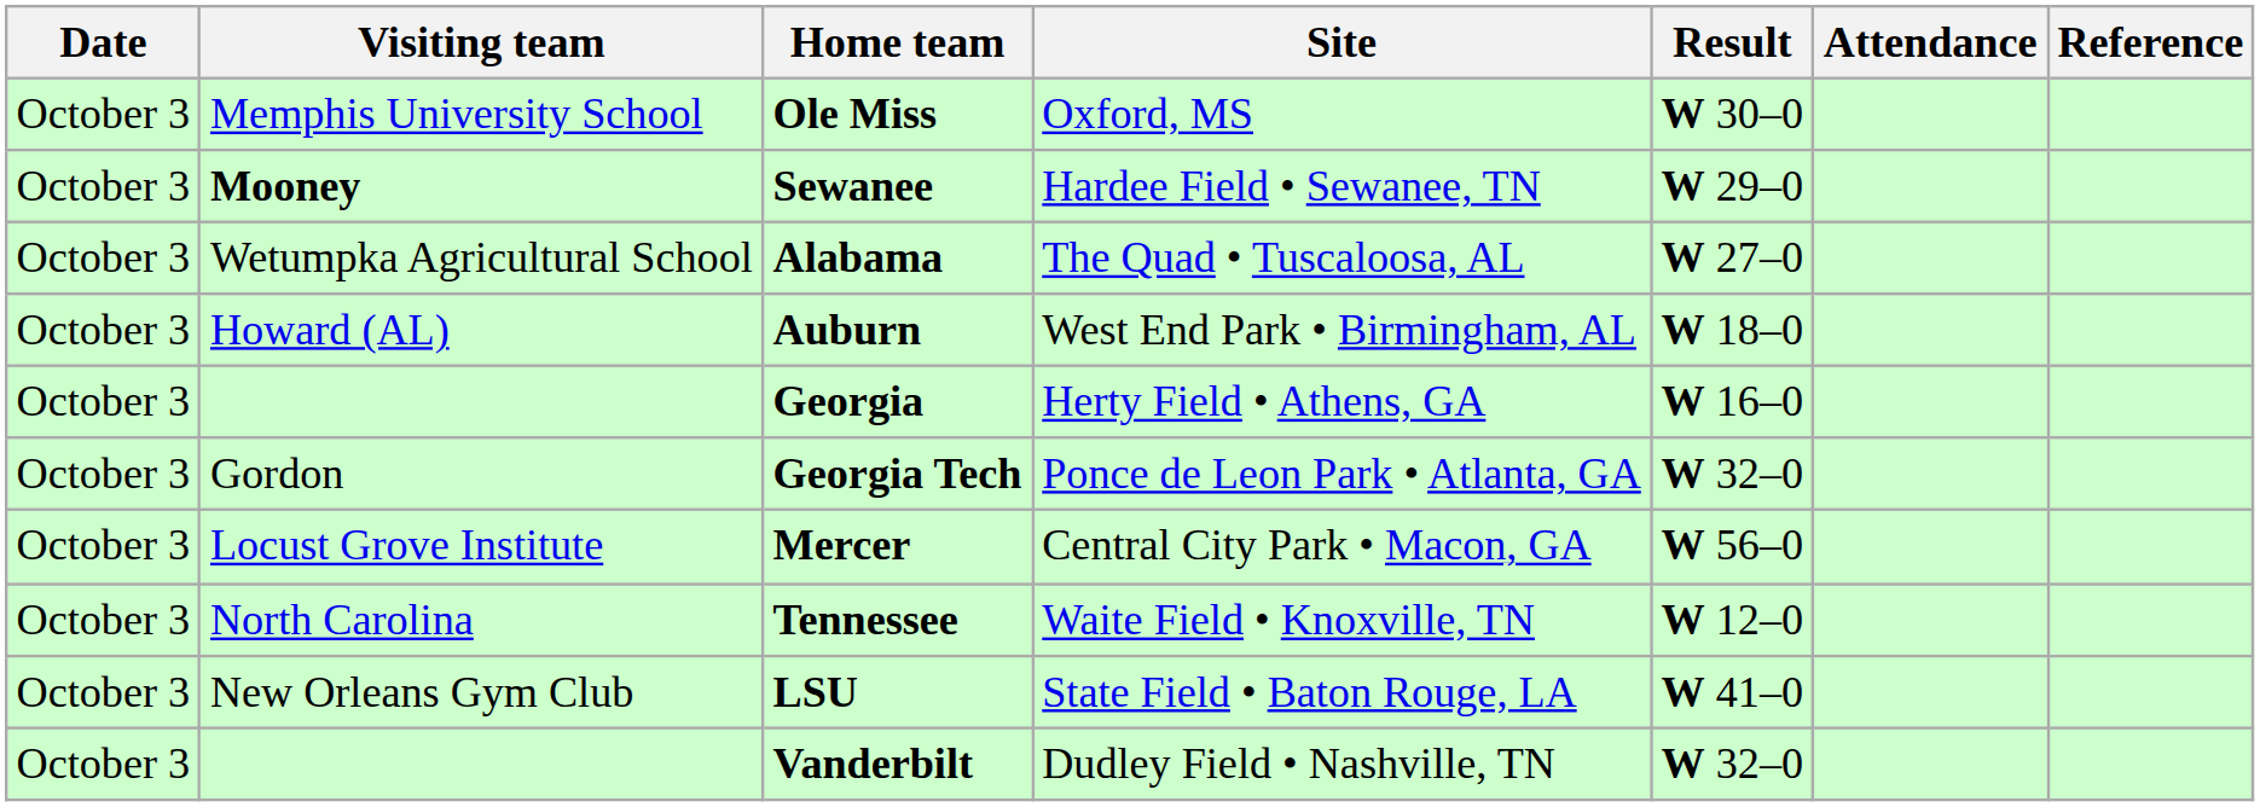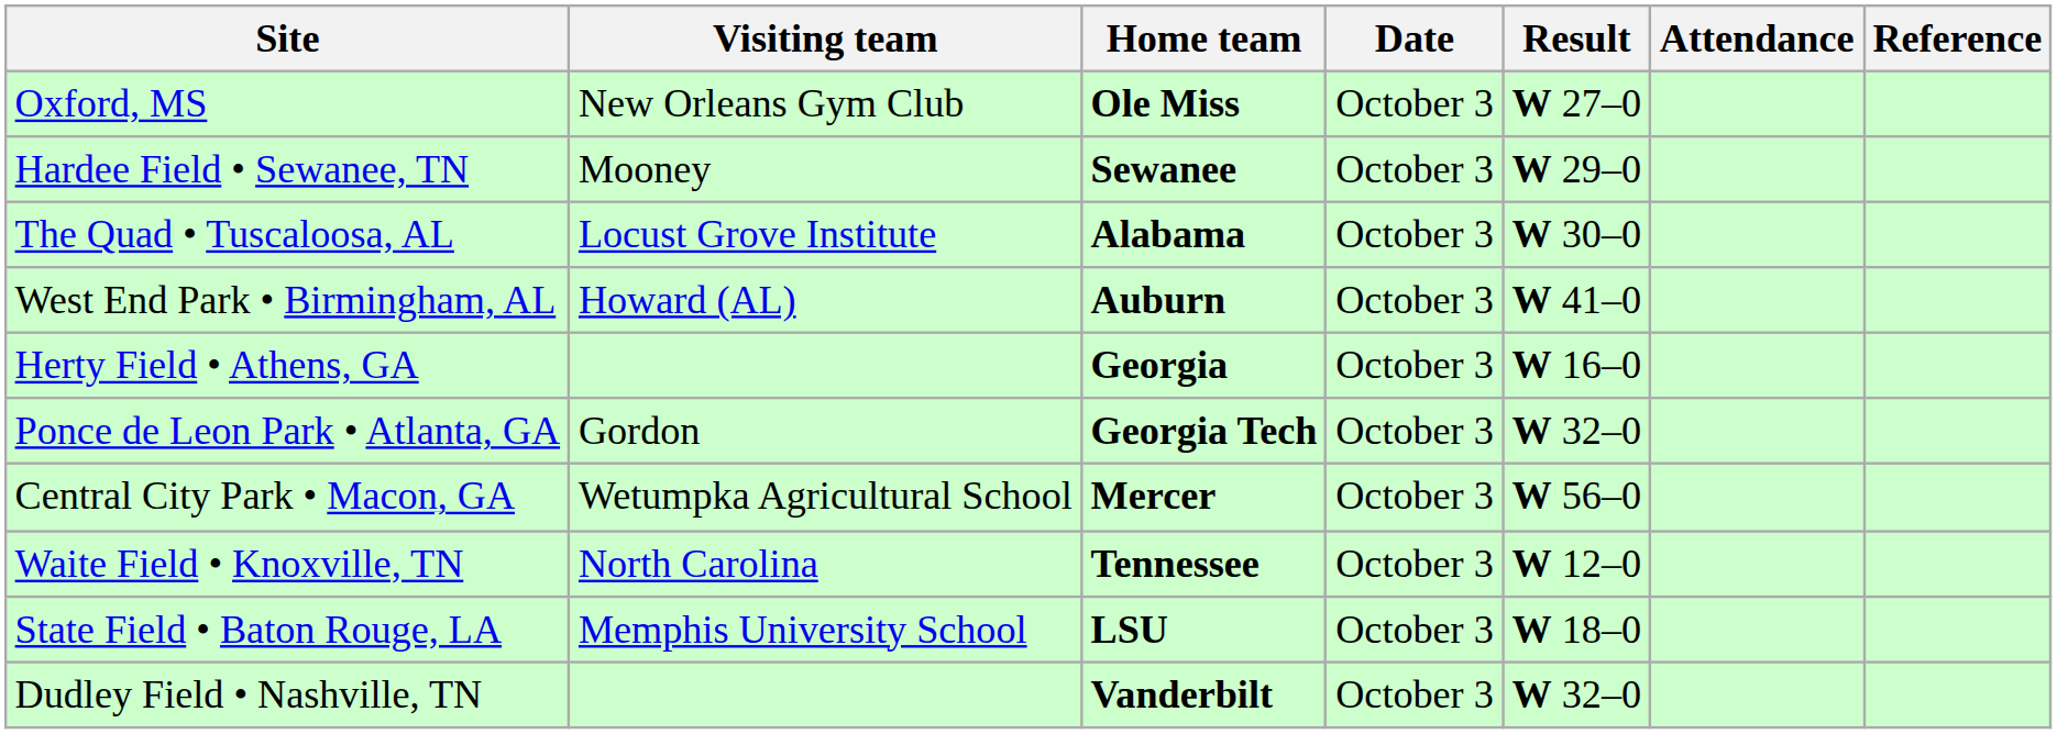 <table class="wikitable" style="font-size:95%;">
 <tr>
-<th>Date</th>
+<th>Site</th>
 <th>Visiting team</th>
 <th>Home team</th>
-<th>Site</th>
+<th>Date</th>
 <th>Result</th>
 <th>Attendance</th>
 <th class="unsortable">Reference</th>
 </tr>
 <tr bgcolor=ccffcc>
+<td><a href='#'>Oxford, MS</a></td>
+<td>New Orleans Gym Club</td>
+<td><strong>Ole Miss</strong></td>
 <td>October 3</td>
-<td><a href='#'>Memphis University School</a></td>
-<td><strong>Ole Miss</strong></td>
-<td><a href='#'>Oxford, MS</a></td>
+<td><strong>W</strong> 27–0</td>
+<td></td>
+<td></td>
+</tr>
+<tr bgcolor=ccffcc>
+<td><a href='#'>Hardee Field</a> • <a href='#'>Sewanee, TN</a></td>
+<td>Mooney</td>
+<td><strong>Sewanee</strong></td>
+<td>October 3</td>
+<td><strong>W</strong> 29–0</td>
+<td></td>
+<td></td>
+</tr>
+<tr bgcolor=ccffcc>
+<td><a href='#'>The Quad</a> • <a href='#'>Tuscaloosa, AL</a></td>
+<td><a href='#'>Locust Grove Institute</a></td>
+<td><strong>Alabama</strong></td>
+<td>October 3</td>
 <td><strong>W</strong> 30–0</td>
 <td></td>
 <td></td>
 </tr>
 <tr bgcolor=ccffcc>
+<td>West End Park • <a href='#'>Birmingham, AL</a></td>
+<td><a href='#'>Howard (AL)</a></td>
+<td><strong>Auburn</strong></td>
 <td>October 3</td>
-<td><strong>Mooney</strong></td>
-<td><strong>Sewanee</strong></td>
-<td><a href='#'>Hardee Field</a> • <a href='#'>Sewanee, TN</a></td>
-<td><strong>W</strong> 29–0</td>
+<td><strong>W</strong> 41–0</td>
 <td></td>
 <td></td>
 </tr>
 <tr bgcolor=ccffcc>
+<td><a href='#'>Herty Field</a> • <a href='#'>Athens, GA</a></td>
+<td></td>
+<td><strong>Georgia</strong></td>
 <td>October 3</td>
-<td>Wetumpka Agricultural School</td>
-<td><strong>Alabama</strong></td>
-<td><a href='#'>The Quad</a> • <a href='#'>Tuscaloosa, AL</a></td>
-<td><strong>W</strong> 27–0</td>
+<td><strong>W</strong> 16–0</td>
 <td></td>
 <td></td>
 </tr>
 <tr bgcolor=ccffcc>
+<td><a href='#'>Ponce de Leon Park</a> • <a href='#'>Atlanta, GA</a></td>
+<td>Gordon</td>
+<td><strong>Georgia Tech</strong></td>
 <td>October 3</td>
-<td><a href='#'>Howard (AL)</a></td>
-<td><strong>Auburn</strong></td>
-<td>West End Park • <a href='#'>Birmingham, AL</a></td>
+<td><strong>W</strong> 32–0</td>
+<td></td>
+<td></td>
+</tr>
+<tr bgcolor=ccffcc>
+<td>Central City Park • <a href='#'>Macon, GA</a></td>
+<td>Wetumpka Agricultural School</td>
+<td><strong>Mercer</strong></td>
+<td>October 3</td>
+<td><strong>W</strong> 56–0</td>
+<td></td>
+<td></td>
+</tr>
+<tr bgcolor=ccffcc>
+<td><a href='#'>Waite Field</a> • <a href='#'>Knoxville, TN</a></td>
+<td><a href='#'>North Carolina</a></td>
+<td><strong>Tennessee</strong></td>
+<td>October 3</td>
+<td><strong>W</strong> 12–0</td>
+<td></td>
+<td></td>
+</tr>
+<tr bgcolor=ccffcc>
+<td><a href='#'>State Field</a> • <a href='#'>Baton Rouge, LA</a></td>
+<td><a href='#'>Memphis University School</a></td>
+<td><strong>LSU</strong></td>
+<td>October 3</td>
 <td><strong>W</strong> 18–0</td>
 <td></td>
 <td></td>
 </tr>
 <tr bgcolor=ccffcc>
-<td>October 3</td>
-<td></td>
-<td><strong>Georgia</strong></td>
-<td><a href='#'>Herty Field</a> • <a href='#'>Athens, GA</a></td>
-<td><strong>W</strong> 16–0</td>
-<td></td>
-<td></td>
-</tr>
-<tr bgcolor=ccffcc>
-<td>October 3</td>
-<td>Gordon</td>
-<td><strong>Georgia Tech</strong></td>
-<td><a href='#'>Ponce de Leon Park</a> • <a href='#'>Atlanta, GA</a></td>
-<td><strong>W</strong> 32–0</td>
-<td></td>
-<td></td>
-</tr>
-<tr bgcolor=ccffcc>
-<td>October 3</td>
-<td><a href='#'>Locust Grove Institute</a></td>
-<td><strong>Mercer</strong></td>
-<td>Central City Park • <a href='#'>Macon, GA</a></td>
-<td><strong>W</strong> 56–0</td>
-<td></td>
-<td></td>
-</tr>
-<tr bgcolor=ccffcc>
-<td>October 3</td>
-<td><a href='#'>North Carolina</a></td>
-<td><strong>Tennessee</strong></td>
-<td><a href='#'>Waite Field</a> • <a href='#'>Knoxville, TN</a></td>
-<td><strong>W</strong> 12–0</td>
-<td></td>
-<td></td>
-</tr>
-<tr bgcolor=ccffcc>
-<td>October 3</td>
-<td>New Orleans Gym Club</td>
-<td><strong>LSU</strong></td>
-<td><a href='#'>State Field</a> • <a href='#'>Baton Rouge, LA</a></td>
-<td><strong>W</strong> 41–0</td>
-<td></td>
-<td></td>
-</tr>
-<tr bgcolor=ccffcc>
-<td>October 3</td>
+<td>Dudley Field • Nashville, TN</td>
 <td></td>
 <td><strong>Vanderbilt</strong></td>
-<td>Dudley Field • Nashville, TN</td>
+<td>October 3</td>
 <td><strong>W</strong> 32–0</td>
 <td></td>
 <td></td>
 </tr>
 </table>
